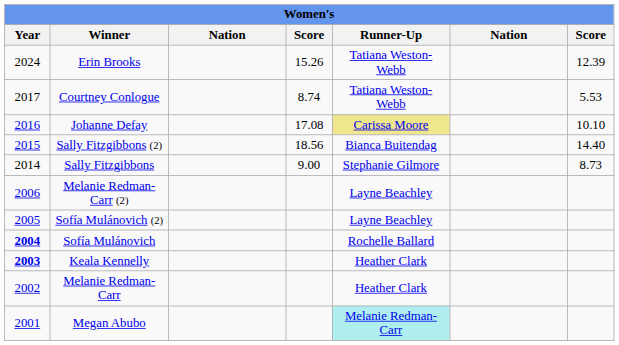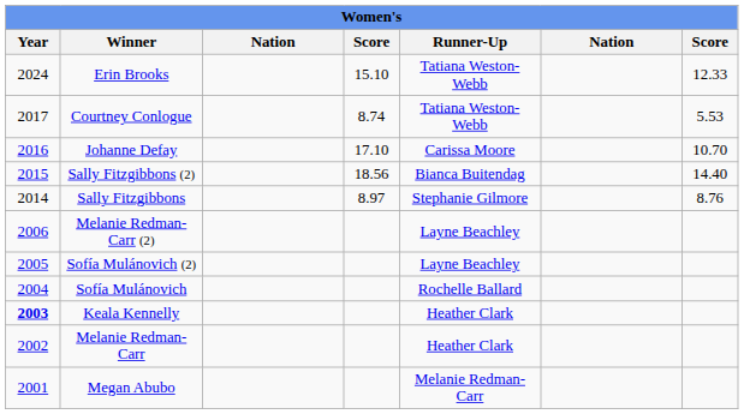 <table class="wikitable" border="1">
 <tr>
 <td colspan="7"  style="text-align:center; background:#6495ed;"><strong>Women's</strong></td>
 </tr>
 <tr>
 <th width=50>Year</th>
 <th width=140>Winner</th>
 <th width=140>Nation</th>
 <th width=50>Score</th>
 <th width=140>Runner-Up</th>
 <th width=140>Nation</th>
 <th width=50>Score</th>
 </tr>
 <tr>
 <td align=center>2024</td>
 <td align=center><a href='#'>Erin Brooks</a></td>
 <td></td>
-<td align=center>15.26</td>
+<td align=center>15.10</td>
 <td align=center><a href='#'>Tatiana Weston-Webb</a></td>
 <td></td>
-<td align=center>12.39</td>
+<td align=center>12.33</td>
 </tr>
 <tr>
 <td align=center>2017</td>
 <td align=center><a href='#'>Courtney Conlogue</a></td>
 <td></td>
 <td align=center>8.74</td>
 <td align=center><a href='#'>Tatiana Weston-Webb</a></td>
 <td></td>
 <td align=center>5.53</td>
 </tr>
 <tr>
 <td align=center><a href='#'>2016</a></td>
 <td align=center><a href='#'>Johanne Defay</a></td>
 <td></td>
-<td align=center>17.08</td>
-<td align=center style="background: khaki;"><a href='#'>Carissa Moore</a></td>
+<td align=center>17.10</td>
+<td align=center><a href='#'>Carissa Moore</a></td>
 <td></td>
-<td align=center>10.10</td>
+<td align=center>10.70</td>
 </tr>
 <tr>
 <td align=center><a href='#'>2015</a></td>
 <td align=center><a href='#'>Sally Fitzgibbons</a> <small>(2)</small></td>
 <td></td>
 <td align=center>18.56</td>
 <td align=center><a href='#'>Bianca Buitendag</a></td>
 <td></td>
 <td align=center>14.40</td>
 </tr>
 <tr>
 <td align=center>2014</td>
 <td align=center><a href='#'>Sally Fitzgibbons</a></td>
 <td></td>
-<td align=center>9.00</td>
+<td align=center>8.97</td>
 <td align=center><a href='#'>Stephanie Gilmore</a></td>
 <td></td>
-<td align=center>8.73</td>
+<td align=center>8.76</td>
 </tr>
 <tr>
 <td align=center><a href='#'>2006</a></td>
 <td align=center><a href='#'>Melanie Redman-Carr</a> <small>(2)</small></td>
 <td></td>
 <td align=center></td>
 <td align=center><a href='#'>Layne Beachley</a></td>
 <td></td>
 <td align=center></td>
 </tr>
 <tr>
 <td align=center><a href='#'>2005</a></td>
 <td align=center><a href='#'>Sofía Mulánovich</a> <small>(2)</small></td>
 <td></td>
 <td align=center></td>
 <td align=center><a href='#'>Layne Beachley</a></td>
 <td></td>
 <td align=center></td>
 </tr>
 <tr>
-<td align=center><strong><a href='#'>2004</a></strong></td>
+<td align=center><a href='#'>2004</a></td>
 <td align=center><a href='#'>Sofía Mulánovich</a></td>
 <td></td>
 <td align=center></td>
 <td align=center><a href='#'>Rochelle Ballard</a></td>
 <td></td>
 <td align=center></td>
 </tr>
 <tr>
 <td align=center><strong><a href='#'>2003</a></strong></td>
 <td align=center><a href='#'>Keala Kennelly</a></td>
 <td></td>
 <td align=center></td>
 <td align=center><a href='#'>Heather Clark</a></td>
 <td></td>
 <td align=center></td>
 </tr>
 <tr>
 <td align=center><a href='#'>2002</a></td>
 <td align=center><a href='#'>Melanie Redman-Carr</a></td>
 <td></td>
 <td align=center></td>
 <td align=center><a href='#'>Heather Clark</a></td>
 <td></td>
 <td align=center></td>
 </tr>
 <tr>
 <td align=center><a href='#'>2001</a></td>
 <td align=center><a href='#'>Megan Abubo</a></td>
 <td></td>
 <td align=center></td>
-<td align=center style="background: paleturquoise;"><a href='#'>Melanie Redman-Carr</a></td>
+<td align=center><a href='#'>Melanie Redman-Carr</a></td>
 <td></td>
 <td align=center></td>
 </tr>
 </table>
